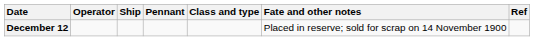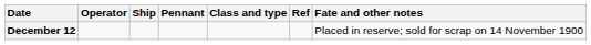 <table class="wikitable nowraplinks">
 <tr>
 <th style="text-align: left;">Date</th>
 <th style="text-align: left;">Operator</th>
 <th style="text-align: left;">Ship</th>
 <th style="text-align: left;">Pennant</th>
 <th style="text-align: left;">Class and type</th>
+<th style="text-align: left;">Ref</th>
 <th style="text-align: left;">Fate and other notes</th>
-<th style="text-align: left;">Ref</th>
 </tr>
 <tr ---->
 <th>December 12</th>
 <td></td>
 <td><strong></strong></td>
 <td></td>
 <td></td>
+<td></td>
 <td>Placed in reserve; sold for scrap on 14 November 1900</td>
-<td></td>
 </tr>
 </table>
